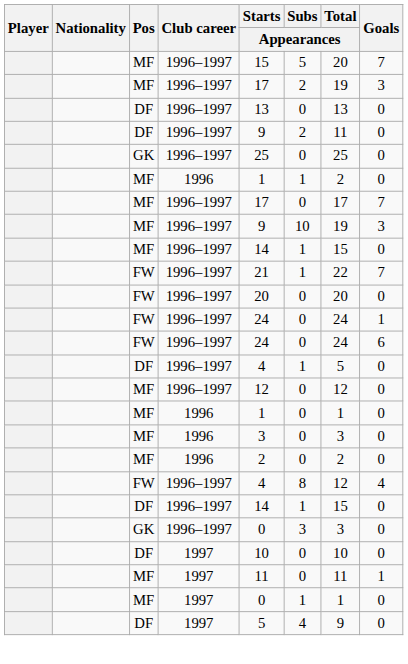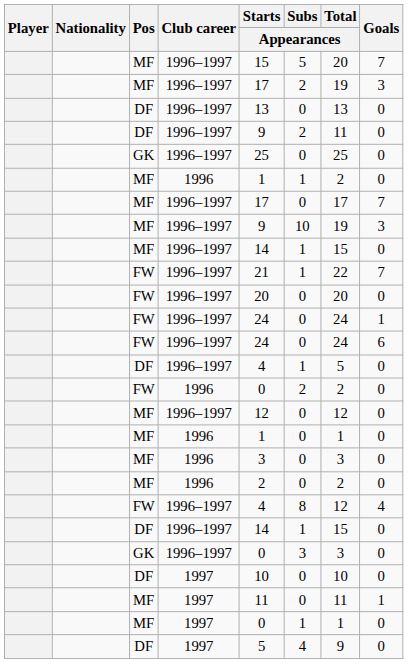 <table class="wikitable sortable plainrowheaders" style="text-align:center;">
 <tr>
 <th scope=col rowspan="2">Player</th>
 <th scope=col rowspan="2">Nationality</th>
 <th scope=col rowspan="2">Pos</th>
 <th scope=col rowspan="2">Club career</th>
 <th scope=col>Starts</th>
 <th scope=col>Subs</th>
 <th scope=col>Total</th>
 <th rowspan="2" scope=col>Goals</th>
 </tr>
 <tr class=unsortable>
 <th scope=col colspan="3">Appearances</th>
 </tr>
 <tr>
 <th scope=row></th>
 <td align="left"></td>
 <td>MF</td>
 <td>1996–1997</td>
 <td>15</td>
 <td>5</td>
 <td>20</td>
 <td>7</td>
 </tr>
 <tr>
 <th scope=row></th>
 <td align="left"></td>
 <td>MF</td>
 <td>1996–1997</td>
 <td>17</td>
 <td>2</td>
 <td>19</td>
 <td>3</td>
 </tr>
 <tr>
 <th scope=row></th>
 <td align="left"></td>
 <td>DF</td>
 <td>1996–1997</td>
 <td>13</td>
 <td>0</td>
 <td>13</td>
 <td>0</td>
 </tr>
 <tr>
 <th scope=row></th>
 <td align="left"></td>
 <td>DF</td>
 <td>1996–1997</td>
 <td>9</td>
 <td>2</td>
 <td>11</td>
 <td>0</td>
 </tr>
 <tr>
 <th scope=row></th>
 <td align="left"></td>
 <td>GK</td>
 <td>1996–1997</td>
 <td>25</td>
 <td>0</td>
 <td>25</td>
 <td>0</td>
 </tr>
 <tr>
 <th scope=row></th>
 <td align="left"></td>
 <td>MF</td>
 <td>1996</td>
 <td>1</td>
 <td>1</td>
 <td>2</td>
 <td>0</td>
 </tr>
 <tr>
 <th scope=row></th>
 <td align="left"></td>
 <td>MF</td>
 <td>1996–1997</td>
 <td>17</td>
 <td>0</td>
 <td>17</td>
 <td>7</td>
 </tr>
 <tr>
 <th scope=row></th>
 <td align="left"></td>
 <td>MF</td>
 <td>1996–1997</td>
 <td>9</td>
 <td>10</td>
 <td>19</td>
 <td>3</td>
 </tr>
 <tr>
 <th scope=row></th>
 <td align="left"></td>
 <td>MF</td>
 <td>1996–1997</td>
 <td>14</td>
 <td>1</td>
 <td>15</td>
 <td>0</td>
 </tr>
 <tr>
 <th scope=row></th>
 <td align="left"></td>
 <td>FW</td>
 <td>1996–1997</td>
 <td>21</td>
 <td>1</td>
 <td>22</td>
 <td>7</td>
 </tr>
 <tr>
 <th scope=row></th>
 <td align="left"></td>
 <td>FW</td>
 <td>1996–1997</td>
 <td>20</td>
 <td>0</td>
 <td>20</td>
 <td>0</td>
 </tr>
 <tr>
 <th scope=row></th>
 <td align="left"></td>
 <td>FW</td>
 <td>1996–1997</td>
 <td>24</td>
 <td>0</td>
 <td>24</td>
 <td>1</td>
 </tr>
 <tr>
 <th scope=row></th>
 <td align="left"></td>
 <td>FW</td>
 <td>1996–1997</td>
 <td>24</td>
 <td>0</td>
 <td>24</td>
 <td>6</td>
 </tr>
 <tr>
 <th scope=row></th>
 <td align="left"></td>
 <td>DF</td>
 <td>1996–1997</td>
 <td>4</td>
 <td>1</td>
 <td>5</td>
 <td>0</td>
 </tr>
 <tr>
 <th scope=row></th>
 <td align="left"></td>
+<td>FW</td>
+<td>1996</td>
+<td>0</td>
+<td>2</td>
+<td>2</td>
+<td>0</td>
+</tr>
+<tr>
+<th scope=row></th>
+<td align="left"></td>
 <td>MF</td>
 <td>1996–1997</td>
 <td>12</td>
 <td>0</td>
 <td>12</td>
 <td>0</td>
 </tr>
 <tr>
 <th scope=row></th>
 <td align="left"></td>
 <td>MF</td>
 <td>1996</td>
 <td>1</td>
 <td>0</td>
 <td>1</td>
 <td>0</td>
 </tr>
 <tr>
 <th scope=row></th>
 <td align="left"></td>
 <td>MF</td>
 <td>1996</td>
 <td>3</td>
 <td>0</td>
 <td>3</td>
 <td>0</td>
 </tr>
 <tr>
 <th scope=row></th>
 <td align="left"></td>
 <td>MF</td>
 <td>1996</td>
 <td>2</td>
 <td>0</td>
 <td>2</td>
 <td>0</td>
 </tr>
 <tr>
 <th scope=row></th>
 <td align="left"></td>
 <td>FW</td>
 <td>1996–1997</td>
 <td>4</td>
 <td>8</td>
 <td>12</td>
 <td>4</td>
 </tr>
 <tr>
 <th scope=row></th>
 <td align="left"></td>
 <td>DF</td>
 <td>1996–1997</td>
 <td>14</td>
 <td>1</td>
 <td>15</td>
 <td>0</td>
 </tr>
 <tr>
 <th scope=row></th>
 <td align="left"></td>
 <td>GK</td>
 <td>1996–1997</td>
 <td>0</td>
 <td>3</td>
 <td>3</td>
 <td>0</td>
 </tr>
 <tr>
 <th scope=row></th>
 <td align="left"></td>
 <td>DF</td>
 <td>1997</td>
 <td>10</td>
 <td>0</td>
 <td>10</td>
 <td>0</td>
 </tr>
 <tr>
 <th scope=row></th>
 <td align="left"></td>
 <td>MF</td>
 <td>1997</td>
 <td>11</td>
 <td>0</td>
 <td>11</td>
 <td>1</td>
 </tr>
 <tr>
 <th scope=row></th>
 <td align="left"></td>
 <td>MF</td>
 <td>1997</td>
 <td>0</td>
 <td>1</td>
 <td>1</td>
 <td>0</td>
 </tr>
 <tr>
 <th scope=row></th>
 <td align="left"></td>
 <td>DF</td>
 <td>1997</td>
 <td>5</td>
 <td>4</td>
 <td>9</td>
 <td>0</td>
 </tr>
 </table>
